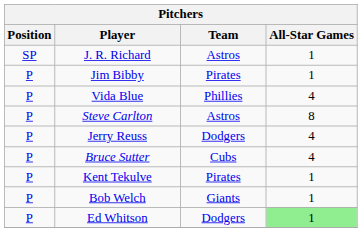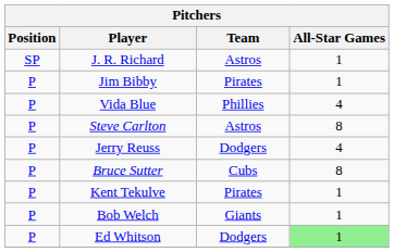 <table class="wikitable" style="font-size: 100%; text-align:center;">
 <tr>
 <th colspan="4">Pitchers</th>
 </tr>
 <tr>
 <th>Position</th>
 <th width="150">Player</th>
 <th width="100">Team</th>
 <th>All-Star Games</th>
 </tr>
 <tr>
 <td><a href='#'>SP</a></td>
 <td><a href='#'>J. R. Richard</a></td>
 <td><a href='#'>Astros</a></td>
 <td>1</td>
 </tr>
 <tr>
 <td><a href='#'>P</a></td>
 <td><a href='#'>Jim Bibby</a></td>
 <td><a href='#'>Pirates</a></td>
 <td>1</td>
 </tr>
 <tr>
 <td><a href='#'>P</a></td>
 <td><a href='#'>Vida Blue</a></td>
 <td><a href='#'>Phillies</a></td>
 <td>4</td>
 </tr>
 <tr>
 <td><a href='#'>P</a></td>
 <td><em><a href='#'>Steve Carlton</a></em></td>
 <td><a href='#'>Astros</a></td>
 <td>8</td>
 </tr>
 <tr>
 <td><a href='#'>P</a></td>
 <td><a href='#'>Jerry Reuss</a></td>
 <td><a href='#'>Dodgers</a></td>
 <td>4</td>
 </tr>
 <tr>
 <td><a href='#'>P</a></td>
 <td><em><a href='#'>Bruce Sutter</a></em></td>
 <td><a href='#'>Cubs</a></td>
-<td>4</td>
+<td>8</td>
 </tr>
 <tr>
 <td><a href='#'>P</a></td>
 <td><a href='#'>Kent Tekulve</a></td>
 <td><a href='#'>Pirates</a></td>
 <td>1</td>
 </tr>
 <tr>
 <td><a href='#'>P</a></td>
 <td><a href='#'>Bob Welch</a></td>
 <td><a href='#'>Giants</a></td>
 <td>1</td>
 </tr>
 <tr>
 <td><a href='#'>P</a></td>
 <td><a href='#'>Ed Whitson</a></td>
 <td><a href='#'>Dodgers</a></td>
 <td style="background: lightgreen;">1</td>
 </tr>
 <tr>
 </tr>
 </table>
